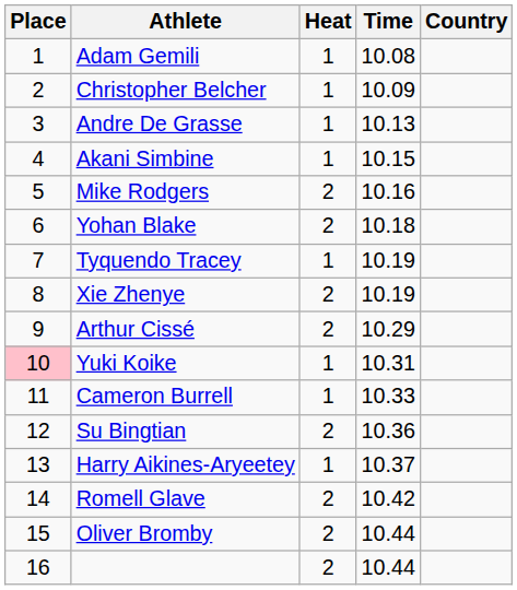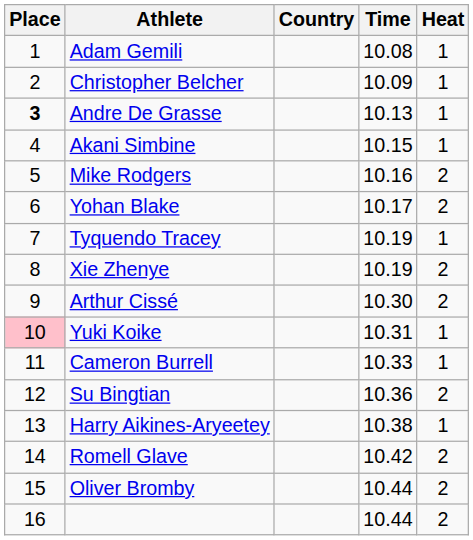 <table class="wikitable">
 <tr>
 <th>Place</th>
 <th>Athlete</th>
+<th>Country</th>
+<th>Time</th>
 <th>Heat</th>
-<th>Time</th>
-<th>Country</th>
 </tr>
 <tr>
 <td align=center>1</td>
 <td><a href='#'>Adam Gemili</a></td>
+<td></td>
+<td>10.08</td>
 <td align=center>1</td>
-<td>10.08</td>
-<td></td>
 </tr>
 <tr>
 <td align=center>2</td>
 <td><a href='#'>Christopher Belcher</a></td>
+<td></td>
+<td>10.09</td>
 <td align=center>1</td>
-<td>10.09</td>
-<td></td>
 </tr>
 <tr>
-<td align=center>3</td>
+<td align=center><strong>3</strong></td>
 <td><a href='#'>Andre De Grasse</a></td>
+<td></td>
+<td>10.13</td>
 <td align=center>1</td>
-<td>10.13</td>
-<td></td>
 </tr>
 <tr>
 <td align=center>4</td>
 <td><a href='#'>Akani Simbine</a></td>
+<td></td>
+<td>10.15</td>
 <td align=center>1</td>
-<td>10.15</td>
-<td></td>
 </tr>
 <tr>
 <td align=center>5</td>
 <td><a href='#'>Mike Rodgers</a></td>
+<td></td>
+<td>10.16</td>
 <td align=center>2</td>
-<td>10.16</td>
-<td></td>
 </tr>
 <tr>
 <td align=center>6</td>
 <td><a href='#'>Yohan Blake</a></td>
+<td></td>
+<td>10.17</td>
 <td align=center>2</td>
-<td>10.18</td>
-<td></td>
 </tr>
 <tr>
 <td align=center>7</td>
 <td><a href='#'>Tyquendo Tracey</a></td>
+<td></td>
+<td>10.19</td>
 <td align=center>1</td>
-<td>10.19</td>
-<td></td>
 </tr>
 <tr>
 <td align=center>8</td>
 <td><a href='#'>Xie Zhenye</a></td>
+<td></td>
+<td>10.19</td>
 <td align=center>2</td>
-<td>10.19</td>
-<td></td>
 </tr>
 <tr>
 <td align=center>9</td>
 <td><a href='#'>Arthur Cissé</a></td>
+<td></td>
+<td>10.30</td>
 <td align=center>2</td>
-<td>10.29</td>
-<td></td>
 </tr>
 <tr>
 <td align=center style="background: pink;">10</td>
 <td><a href='#'>Yuki Koike</a></td>
+<td></td>
+<td>10.31</td>
 <td align=center>1</td>
-<td>10.31</td>
-<td></td>
 </tr>
 <tr>
 <td align=center>11</td>
 <td><a href='#'>Cameron Burrell</a></td>
+<td></td>
+<td>10.33</td>
 <td align=center>1</td>
-<td>10.33</td>
-<td></td>
 </tr>
 <tr>
 <td align=center>12</td>
 <td><a href='#'>Su Bingtian</a></td>
+<td></td>
+<td>10.36</td>
 <td align=center>2</td>
-<td>10.36</td>
-<td></td>
 </tr>
 <tr>
 <td align=center>13</td>
 <td><a href='#'>Harry Aikines-Aryeetey</a></td>
+<td></td>
+<td>10.38</td>
 <td align=center>1</td>
-<td>10.37</td>
-<td></td>
 </tr>
 <tr>
 <td align=center>14</td>
 <td><a href='#'>Romell Glave</a></td>
+<td></td>
+<td>10.42</td>
 <td align=center>2</td>
-<td>10.42</td>
-<td></td>
 </tr>
 <tr>
 <td align=center>15</td>
 <td><a href='#'>Oliver Bromby</a></td>
+<td></td>
+<td>10.44</td>
 <td align=center>2</td>
-<td>10.44</td>
-<td></td>
 </tr>
 <tr>
 <td align=center>16</td>
 <td></td>
+<td></td>
+<td>10.44</td>
 <td align=center>2</td>
-<td>10.44</td>
-<td></td>
 </tr>
 </table>
